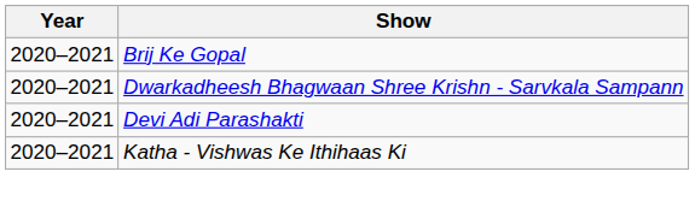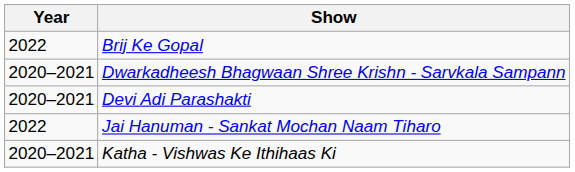 <table class="wikitable">
 <tr>
 <th>Year</th>
 <th>Show</th>
 </tr>
 <tr>
-<td>2020–2021</td>
+<td>2022</td>
 <td><em><a href='#'>Brij Ke Gopal</a></em></td>
 </tr>
 <tr>
 <td>2020–2021</td>
 <td><em><a href='#'>Dwarkadheesh Bhagwaan Shree Krishn - Sarvkala Sampann</a></em></td>
 </tr>
 <tr>
 <td>2020–2021</td>
 <td><em><a href='#'>Devi Adi Parashakti</a></em></td>
 </tr>
 <tr>
+<td>2022</td>
+<td><em><a href='#'>Jai Hanuman - Sankat Mochan Naam Tiharo</a></em></td>
+</tr>
+<tr>
 <td>2020–2021</td>
 <td><em>Katha - Vishwas Ke Ithihaas Ki</em></td>
 </tr>
 </table>
